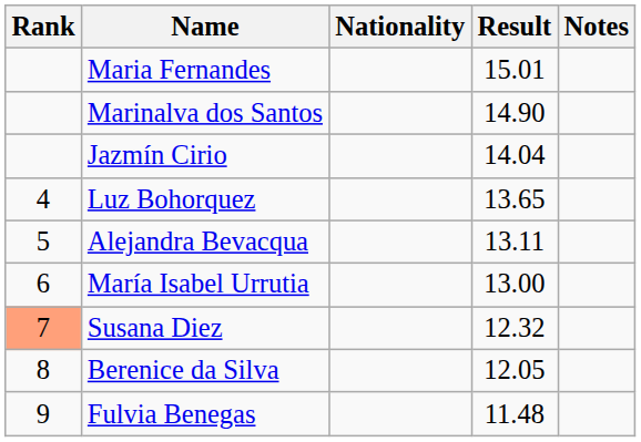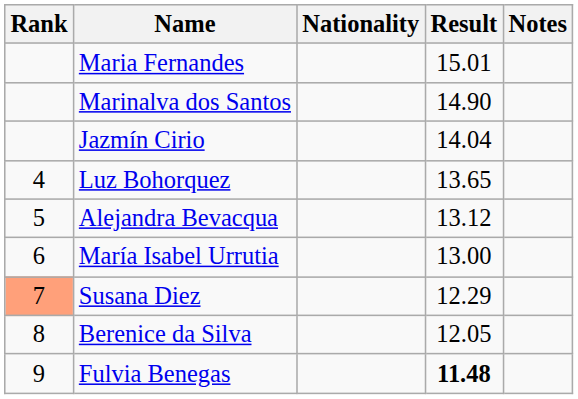 <table class="wikitable sortable" style="text-align:center">
 <tr>
 <th>Rank</th>
 <th>Name</th>
 <th>Nationality</th>
 <th>Result</th>
 <th>Notes</th>
 </tr>
 <tr>
 <td></td>
 <td align=left><a href='#'>Maria Fernandes</a></td>
 <td align=left></td>
 <td>15.01</td>
 <td></td>
 </tr>
 <tr>
 <td></td>
 <td align=left><a href='#'>Marinalva dos Santos</a></td>
 <td align=left></td>
 <td>14.90</td>
 <td></td>
 </tr>
 <tr>
 <td></td>
 <td align=left><a href='#'>Jazmín Cirio</a></td>
 <td align=left></td>
 <td>14.04</td>
 <td></td>
 </tr>
 <tr>
 <td>4</td>
 <td align=left><a href='#'>Luz Bohorquez</a></td>
 <td align=left></td>
 <td>13.65</td>
 <td></td>
 </tr>
 <tr>
 <td>5</td>
 <td align=left><a href='#'>Alejandra Bevacqua</a></td>
 <td align=left></td>
-<td>13.11</td>
+<td>13.12</td>
 <td></td>
 </tr>
 <tr>
 <td>6</td>
 <td align=left><a href='#'>María Isabel Urrutia</a></td>
 <td align=left></td>
 <td>13.00</td>
 <td></td>
 </tr>
 <tr>
 <td style="background: lightsalmon;">7</td>
 <td align=left><a href='#'>Susana Diez</a></td>
 <td align=left></td>
-<td>12.32</td>
+<td>12.29</td>
 <td></td>
 </tr>
 <tr>
 <td>8</td>
 <td align=left><a href='#'>Berenice da Silva</a></td>
 <td align=left></td>
 <td>12.05</td>
 <td></td>
 </tr>
 <tr>
 <td>9</td>
 <td align=left><a href='#'>Fulvia Benegas</a></td>
 <td align=left></td>
-<td>11.48</td>
+<td><strong>11.48</strong></td>
 <td></td>
 </tr>
 </table>
